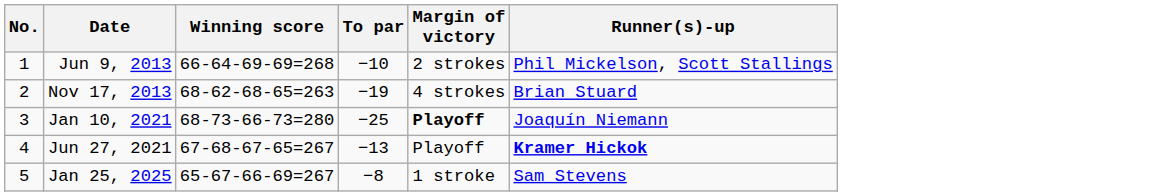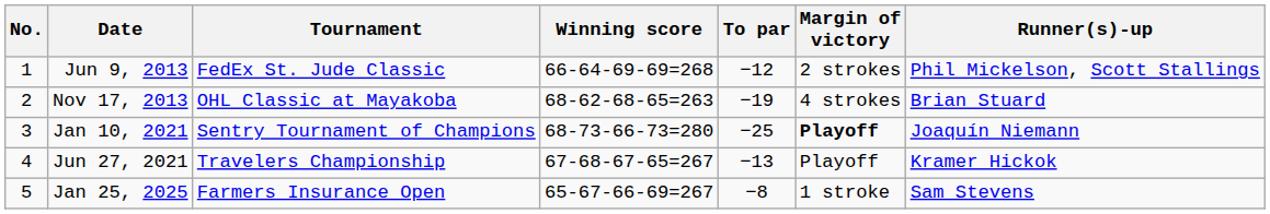 <table class="wikitable" style="font-size:95%;">
 <tr>
 <th>No.</th>
 <th>Date</th>
+<th>Tournament</th>
 <th>Winning score</th>
 <th>To par</th>
 <th>Margin of<br>victory</th>
 <th>Runner(s)-up</th>
 </tr>
 <tr>
 <td align=center>1</td>
 <td align=right>Jun 9, <a href='#'>2013</a></td>
+<td><a href='#'>FedEx St. Jude Classic</a></td>
 <td align=right>66-64-69-69=268</td>
-<td align=center>−10</td>
+<td align=center>−12</td>
 <td>2 strokes</td>
 <td> <a href='#'>Phil Mickelson</a>,  <a href='#'>Scott Stallings</a></td>
 </tr>
 <tr>
 <td align=center>2</td>
 <td align=right>Nov 17, <a href='#'>2013</a></td>
+<td><a href='#'>OHL Classic at Mayakoba</a></td>
 <td align=right>68-62-68-65=263</td>
 <td align=center>−19</td>
 <td>4 strokes</td>
 <td> <a href='#'>Brian Stuard</a></td>
 </tr>
 <tr>
 <td align=center>3</td>
 <td align=right>Jan 10, <a href='#'>2021</a></td>
+<td><a href='#'>Sentry Tournament of Champions</a></td>
 <td align=right>68-73-66-73=280</td>
 <td align=center>−25</td>
 <td><strong>Playoff</strong></td>
 <td> <a href='#'>Joaquín Niemann</a></td>
 </tr>
 <tr>
 <td align=center>4</td>
 <td align=right>Jun 27, 2021</td>
+<td><a href='#'>Travelers Championship</a></td>
 <td align=right>67-68-67-65=267</td>
 <td align=center>−13</td>
 <td>Playoff</td>
-<td><strong> <a href='#'>Kramer Hickok</a></strong></td>
+<td> <a href='#'>Kramer Hickok</a></td>
 </tr>
 <tr>
 <td align=center>5</td>
 <td align=right>Jan 25, <a href='#'>2025</a></td>
+<td><a href='#'>Farmers Insurance Open</a></td>
 <td align=right>65-67-66-69=267</td>
 <td align=center>−8</td>
 <td>1 stroke</td>
 <td> <a href='#'>Sam Stevens</a></td>
 </tr>
 </table>
